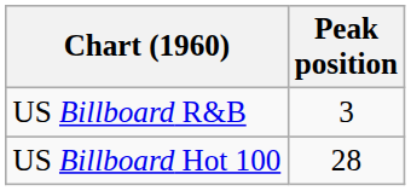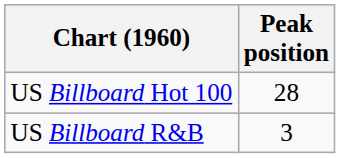 <table class="wikitable">
 <tr>
 <th>Chart (1960)</th>
 <th>Peak<br>position</th>
 </tr>
 <tr>
+<td>US <a href='#'><em>Billboard</em> Hot 100</a></td>
+<td align="center">28</td>
+</tr>
+<tr>
 <td>US <a href='#'><em>Billboard</em> R&B</a></td>
 <td align="center">3</td>
 </tr>
-<tr>
-<td>US <a href='#'><em>Billboard</em> Hot 100</a></td>
-<td align="center">28</td>
-</tr>
 </table>
